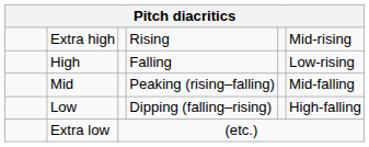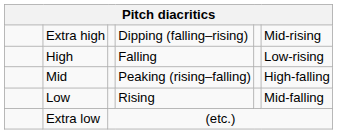 <table class="wikitable">
 <tr>
 <th colspan=13>Pitch diacritics</th>
 </tr>
 <tr>
 <td style="text-align:center; font-size:larger; width:2em;"></td>
 <td>Extra high</td>
 <td style="text-align:center; font-size:larger;"></td>
-<td>Rising</td>
+<td>Dipping (falling–rising)</td>
 <td style="text-align:center; font-size:larger;"></td>
 <td>Mid-rising</td>
 </tr>
 <tr>
 <td style="text-align:center; font-size:larger;"></td>
 <td>High</td>
 <td style="text-align:center; font-size:larger;"></td>
 <td>Falling</td>
 <td style="text-align:center; font-size:larger;"></td>
 <td>Low-rising</td>
 </tr>
 <tr>
 <td style="text-align:center; font-size:larger;"></td>
 <td>Mid</td>
 <td style="text-align:center; font-size:larger;"></td>
 <td>Peaking (rising–falling)</td>
 <td style="text-align:center; font-size:larger;"></td>
-<td>Mid-falling</td>
+<td>High-falling</td>
 </tr>
 <tr>
 <td style="text-align:center; font-size:larger;"></td>
 <td>Low</td>
 <td style="text-align:center; font-size:larger;"></td>
-<td>Dipping (falling–rising)</td>
+<td>Rising</td>
 <td style="text-align:center; font-size:larger;"></td>
-<td>High-falling</td>
+<td>Mid-falling</td>
 </tr>
 <tr>
 <td style="text-align:center; font-size:larger;"></td>
 <td>Extra low</td>
 <td style="text-align:center;" colspan=4>(etc.)</td>
 </tr>
 </table>
